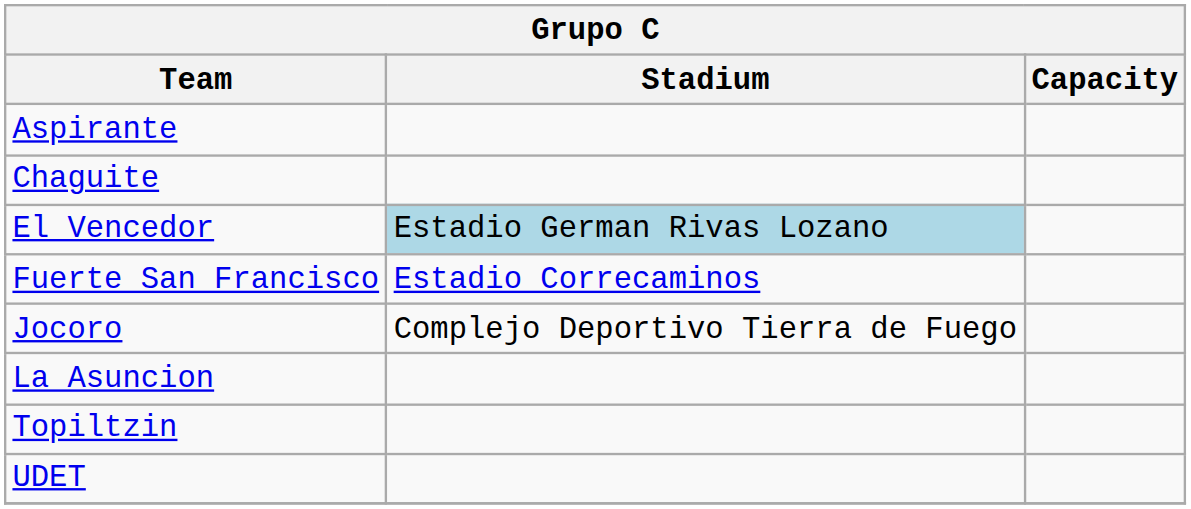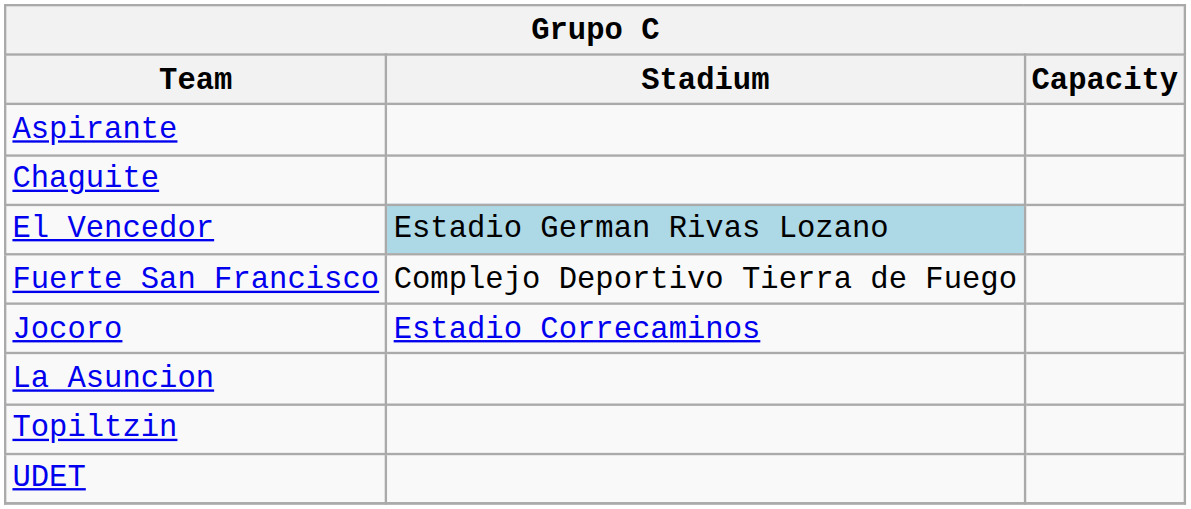 <table class="wikitable" style="text-align:left">
 <tr>
 <th colspan=3>Grupo C</th>
 </tr>
 <tr>
 <th>Team</th>
 <th>Stadium</th>
 <th>Capacity</th>
 </tr>
 <tr>
 <td><a href='#'>Aspirante</a></td>
 <td></td>
 <td></td>
 </tr>
 <tr>
 <td><a href='#'>Chaguite</a></td>
 <td></td>
 <td></td>
 </tr>
 <tr>
 <td><a href='#'>El Vencedor</a></td>
 <td style="background: lightblue;">Estadio German Rivas Lozano</td>
 <td></td>
 </tr>
 <tr>
 <td><a href='#'>Fuerte San Francisco</a></td>
-<td><a href='#'>Estadio Correcaminos</a></td>
+<td>Complejo Deportivo Tierra de Fuego</td>
 <td></td>
 </tr>
 <tr>
 <td><a href='#'>Jocoro</a></td>
-<td>Complejo Deportivo Tierra de Fuego</td>
+<td><a href='#'>Estadio Correcaminos</a></td>
 <td></td>
 </tr>
 <tr>
 <td><a href='#'>La Asuncion</a></td>
 <td></td>
 <td></td>
 </tr>
 <tr>
 <td><a href='#'>Topiltzin</a></td>
 <td></td>
 <td></td>
 </tr>
 <tr>
 <td><a href='#'>UDET</a></td>
 <td></td>
 <td></td>
 </tr>
 <tr>
 </tr>
 </table>
